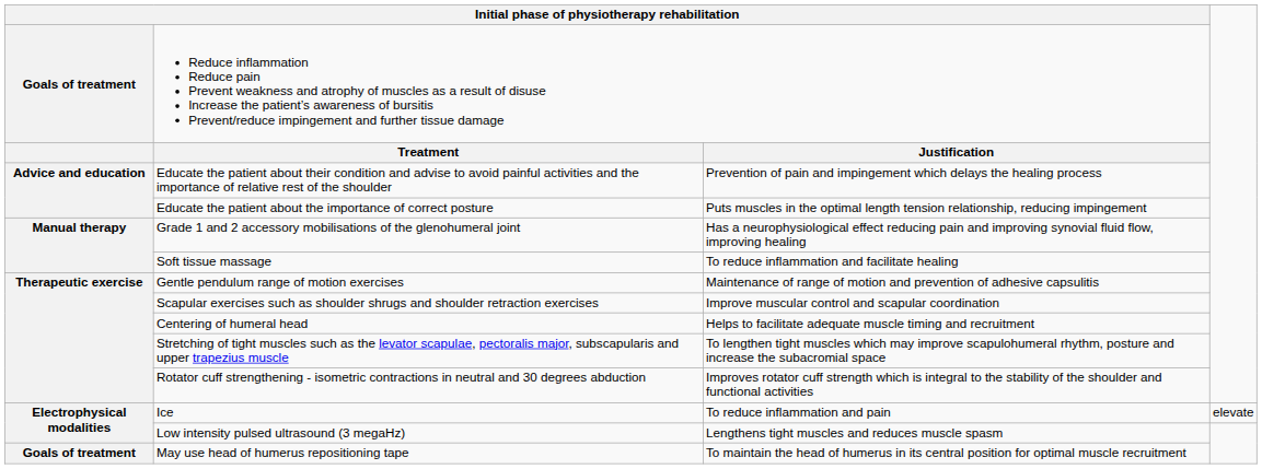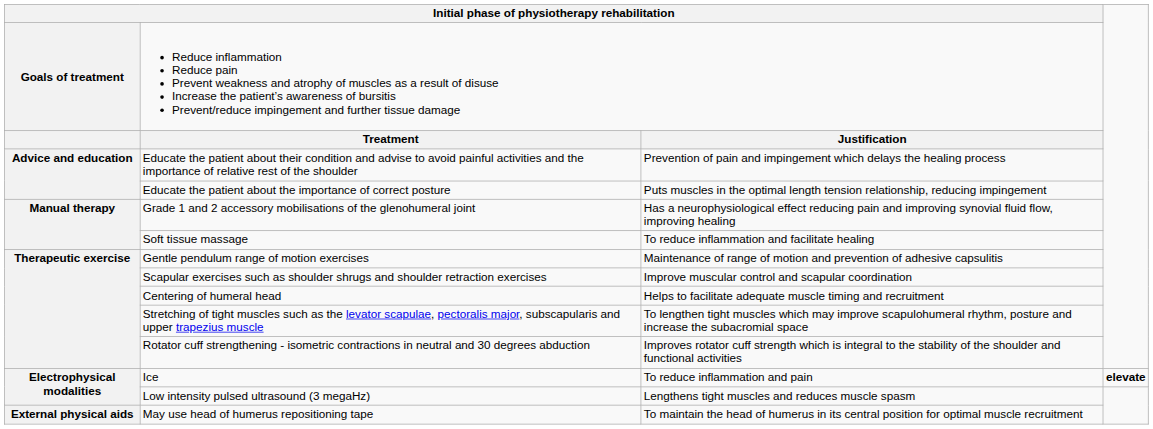 <table class="wikitable">
 <tr>
 <th colspan=3>Initial phase of physiotherapy rehabilitation</th>
 </tr>
 <tr>
 <th>Goals of treatment</th>
 <td colspan=2 valign="top"><br><ul><li>Reduce inflammation</li><li>Reduce pain</li><li>Prevent weakness and atrophy of muscles as a result of disuse</li><li>Increase the patient’s awareness of bursitis</li><li>Prevent/reduce impingement and further tissue damage</li></ul></td>
 </tr>
 <tr>
 <th></th>
 <th>Treatment</th>
 <th>Justification</th>
 </tr>
 <tr>
 <th rowspan=2 valign="top">Advice and education</th>
 <td valign="top">Educate the patient about their condition and advise to avoid painful activities and the importance of relative rest of the shoulder</td>
 <td valign="top">Prevention of pain and impingement which delays the healing process</td>
 </tr>
 <tr>
 <td valign="top">Educate the patient about the importance of correct posture</td>
 <td valign="top">Puts muscles in the optimal length tension relationship, reducing impingement</td>
 </tr>
 <tr>
 <th rowspan=2 valign="top">Manual therapy</th>
 <td valign="top">Grade 1 and 2 accessory mobilisations of the glenohumeral joint</td>
 <td valign="top">Has a neurophysiological effect reducing pain and improving synovial fluid flow, improving healing</td>
 </tr>
 <tr>
 <td valign="top">Soft tissue massage</td>
 <td valign="top">To reduce inflammation and facilitate healing</td>
 </tr>
 <tr>
 <th rowspan=5 valign="top">Therapeutic exercise</th>
 <td valign="top">Gentle pendulum range of motion exercises</td>
 <td valign="top">Maintenance of range of motion and prevention of adhesive capsulitis</td>
 </tr>
 <tr>
 <td valign="top">Scapular exercises such as shoulder shrugs and shoulder retraction exercises</td>
 <td valign="top">Improve muscular control and scapular coordination</td>
 </tr>
 <tr>
 <td valign="top">Centering of humeral head</td>
 <td valign="top">Helps to facilitate adequate muscle timing and recruitment</td>
 </tr>
 <tr>
 <td valign="top">Stretching of tight muscles such as the <a href='#'>levator scapulae</a>, <a href='#'>pectoralis major</a>, subscapularis and upper <a href='#'>trapezius muscle</a></td>
 <td valign="top">To lengthen tight muscles which may improve scapulohumeral rhythm, posture and increase the subacromial space</td>
 </tr>
 <tr>
 <td valign="top">Rotator cuff strengthening - isometric contractions in neutral and 30 degrees abduction</td>
 <td valign="top">Improves rotator cuff strength which is integral to the stability of the shoulder and functional activities</td>
 </tr>
 <tr>
 <th rowspan=2 valign="top">Electrophysical modalities</th>
 <td valign="top">Ice</td>
 <td valign="top">To reduce inflammation and pain</td>
-<td valign="top">elevate</td>
+<td valign="top"><strong>elevate</strong></td>
 </tr>
 <tr>
 <td valign="top">Low intensity pulsed ultrasound (3 megaHz)</td>
 <td valign="top">Lengthens tight muscles and reduces muscle spasm</td>
 </tr>
 <tr>
-<th>Goals of treatment</th>
+<th>External physical aids</th>
 <td valign="top">May use head of humerus repositioning tape</td>
 <td valign="top">To maintain the head of humerus in its central position for optimal muscle recruitment</td>
 </tr>
 </table>
